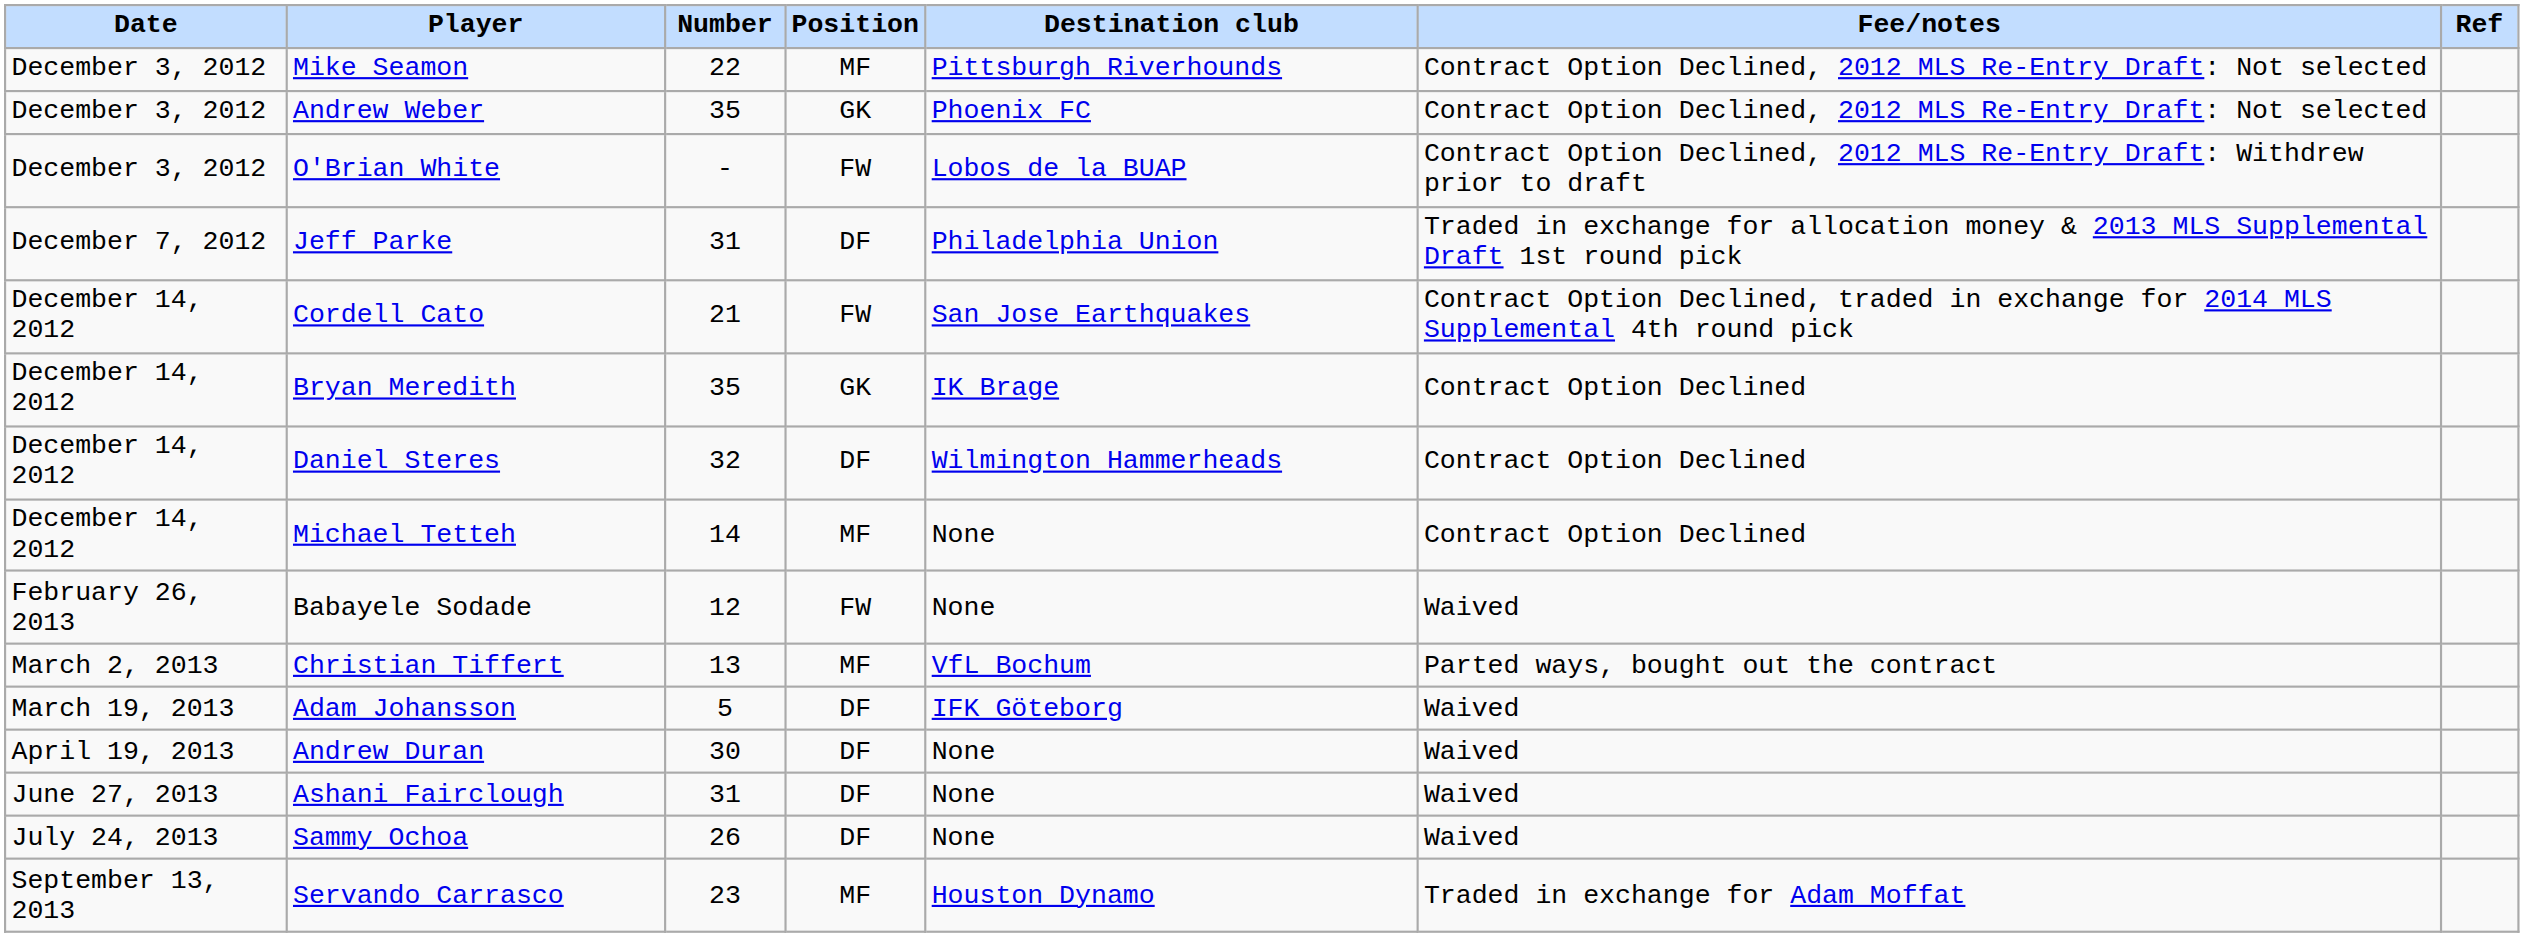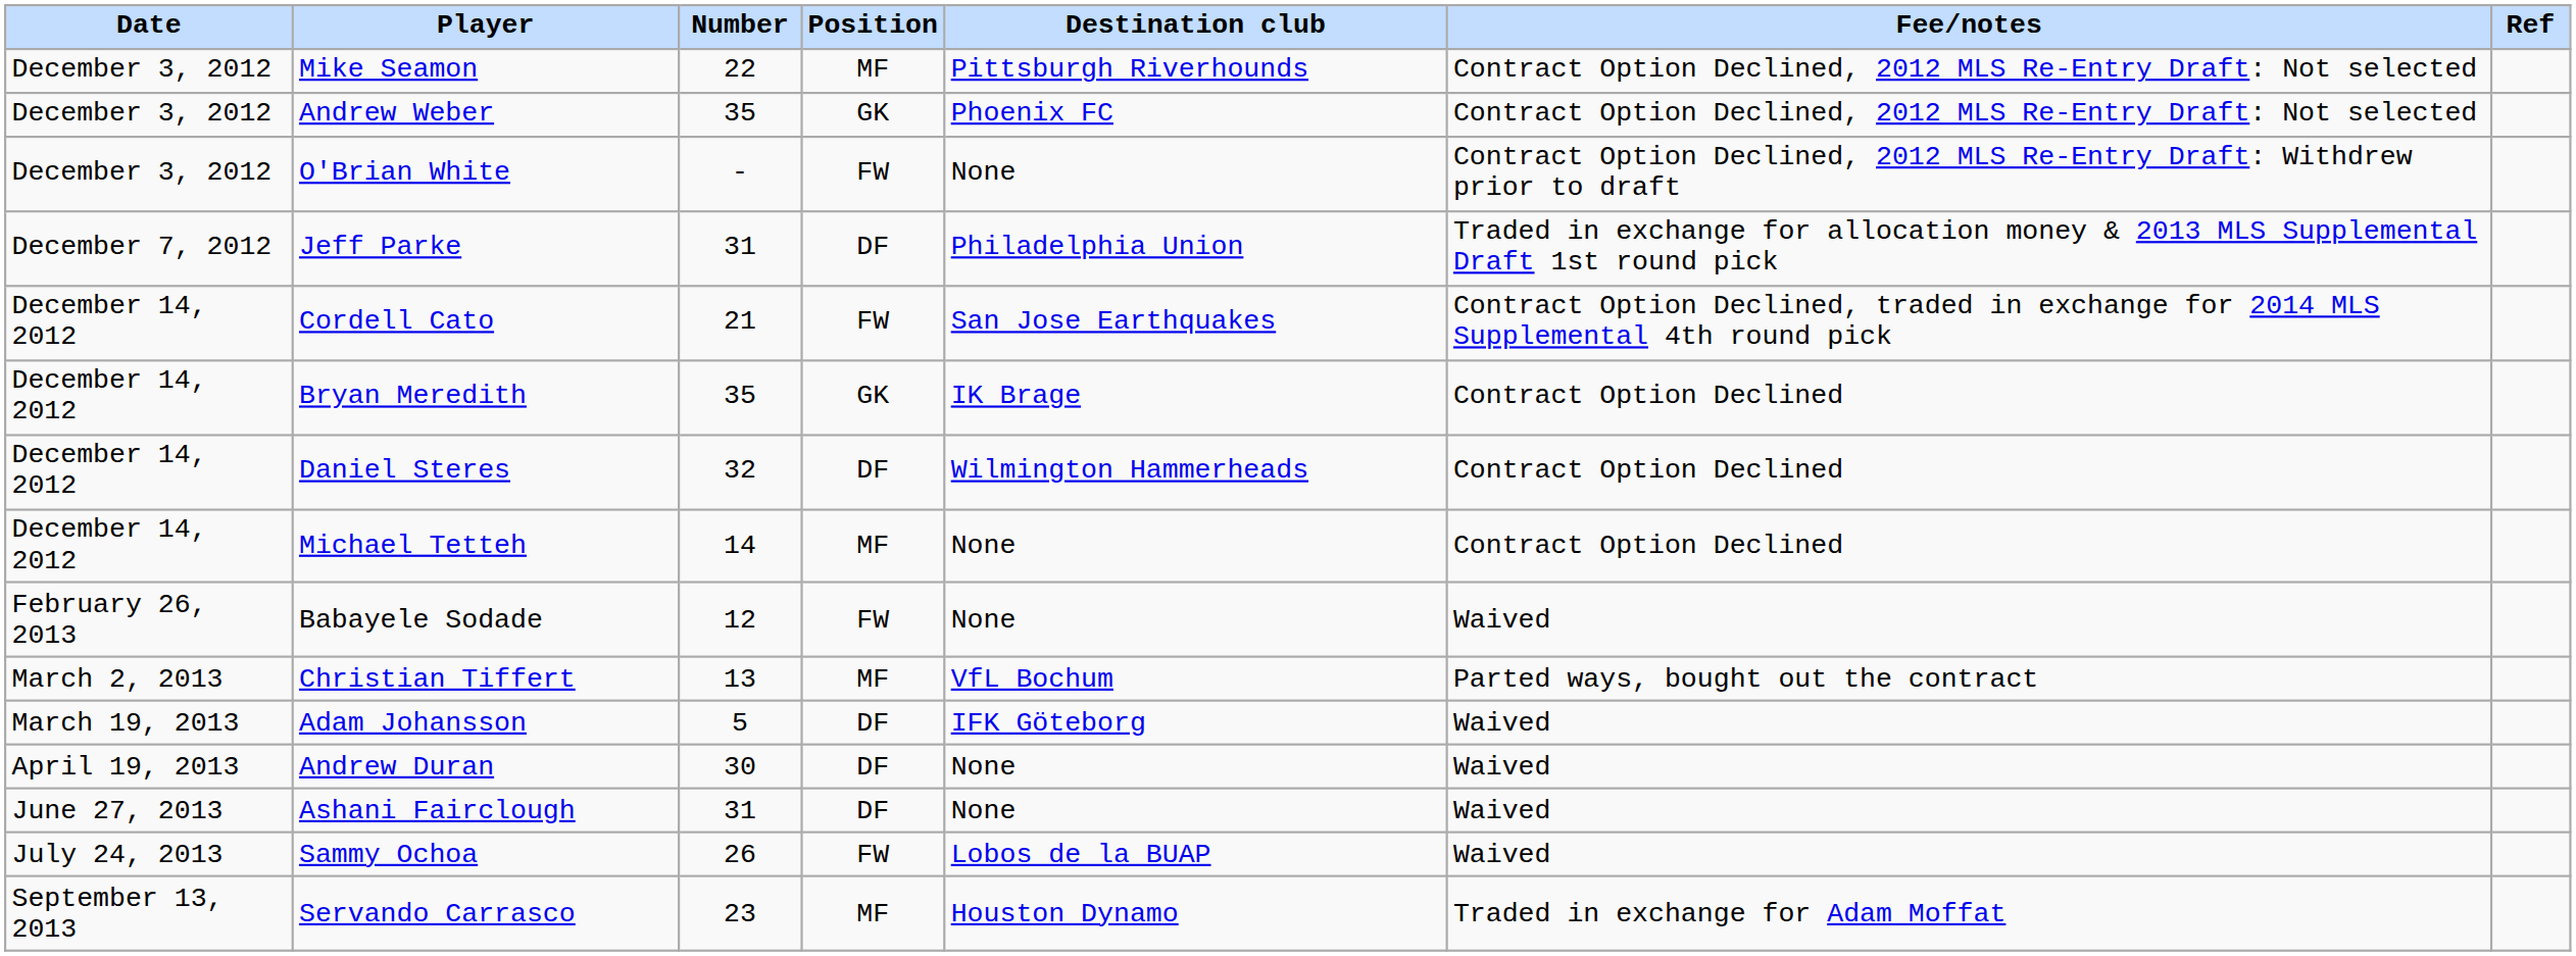 <table class="wikitable" style="text-align:left; font-size:95%;">
 <tr>
 <th style="background:#c2ddff; width:125px;">Date</th>
 <th style="background:#c2ddff; width:170px;">Player</th>
 <th style="background:#c2ddff; width:50px;">Number</th>
 <th style="background:#c2ddff; width:50px;">Position</th>
 <th style="background:#c2ddff; width:223px;">Destination club</th>
 <th style="background:#c2ddff; width:470px;">Fee/notes</th>
 <th style="background:#c2ddff; width:30px;">Ref</th>
 </tr>
 <tr>
 <td>December 3, 2012</td>
 <td> <a href='#'>Mike Seamon</a></td>
 <td align=center>22</td>
 <td align=center>MF</td>
 <td> <a href='#'>Pittsburgh Riverhounds</a></td>
 <td>Contract Option Declined, <a href='#'>2012 MLS Re-Entry Draft</a>: Not selected</td>
 <td></td>
 </tr>
 <tr>
 <td>December 3, 2012</td>
 <td> <a href='#'>Andrew Weber</a></td>
 <td align=center>35</td>
 <td align=center>GK</td>
 <td> <a href='#'>Phoenix FC</a></td>
 <td>Contract Option Declined, <a href='#'>2012 MLS Re-Entry Draft</a>: Not selected</td>
 <td></td>
 </tr>
 <tr>
 <td>December 3, 2012</td>
 <td> <a href='#'>O'Brian White</a></td>
 <td align=center>-</td>
 <td align=center>FW</td>
-<td> <a href='#'>Lobos de la BUAP</a></td>
+<td>None</td>
 <td>Contract Option Declined, <a href='#'>2012 MLS Re-Entry Draft</a>: Withdrew prior to draft</td>
 <td></td>
 </tr>
 <tr>
 <td>December 7, 2012</td>
 <td> <a href='#'>Jeff Parke</a></td>
 <td align=center>31</td>
 <td align=center>DF</td>
 <td> <a href='#'>Philadelphia Union</a></td>
 <td>Traded in exchange for allocation money & <a href='#'>2013 MLS Supplemental Draft</a> 1st round pick</td>
 <td></td>
 </tr>
 <tr>
 <td>December 14, 2012</td>
 <td> <a href='#'>Cordell Cato</a></td>
 <td align=center>21</td>
 <td align=center>FW</td>
 <td> <a href='#'>San Jose Earthquakes</a></td>
 <td>Contract Option Declined, traded in exchange for <a href='#'>2014 MLS Supplemental</a> 4th round pick</td>
 <td></td>
 </tr>
 <tr>
 <td>December 14, 2012</td>
 <td> <a href='#'>Bryan Meredith</a></td>
 <td align=center>35</td>
 <td align=center>GK</td>
 <td> <a href='#'>IK Brage</a></td>
 <td>Contract Option Declined</td>
 <td></td>
 </tr>
 <tr>
 <td>December 14, 2012</td>
 <td> <a href='#'>Daniel Steres</a></td>
 <td align=center>32</td>
 <td align=center>DF</td>
 <td> <a href='#'>Wilmington Hammerheads</a></td>
 <td>Contract Option Declined</td>
 <td></td>
 </tr>
 <tr>
 <td>December 14, 2012</td>
 <td> <a href='#'>Michael Tetteh</a></td>
 <td align=center>14</td>
 <td align=center>MF</td>
 <td>None</td>
 <td>Contract Option Declined</td>
 <td></td>
 </tr>
 <tr>
 <td>February 26, 2013</td>
 <td> Babayele Sodade</td>
 <td align=center>12</td>
 <td align=center>FW</td>
 <td>None</td>
 <td>Waived</td>
 <td></td>
 </tr>
 <tr>
 <td>March 2, 2013</td>
 <td> <a href='#'>Christian Tiffert</a></td>
 <td align=center>13</td>
 <td align=center>MF</td>
 <td> <a href='#'>VfL Bochum</a></td>
 <td>Parted ways, bought out the contract</td>
 <td></td>
 </tr>
 <tr>
 <td>March 19, 2013</td>
 <td> <a href='#'>Adam Johansson</a></td>
 <td align=center>5</td>
 <td align=center>DF</td>
 <td> <a href='#'>IFK Göteborg</a></td>
 <td>Waived</td>
 <td></td>
 </tr>
 <tr>
 <td>April 19, 2013</td>
 <td> <a href='#'>Andrew Duran</a></td>
 <td align=center>30</td>
 <td align=center>DF</td>
 <td>None</td>
 <td>Waived</td>
 <td></td>
 </tr>
 <tr>
 <td>June 27, 2013</td>
 <td> <a href='#'>Ashani Fairclough</a></td>
 <td align=center>31</td>
 <td align=center>DF</td>
 <td>None</td>
 <td>Waived</td>
 <td></td>
 </tr>
 <tr>
 <td>July 24, 2013</td>
 <td> <a href='#'>Sammy Ochoa</a></td>
 <td align=center>26</td>
-<td align=center>DF</td>
-<td>None</td>
+<td align=center>FW</td>
+<td> <a href='#'>Lobos de la BUAP</a></td>
 <td>Waived</td>
 <td></td>
 </tr>
 <tr>
 <td>September 13, 2013</td>
 <td> <a href='#'>Servando Carrasco</a></td>
 <td align=center>23</td>
 <td align=center>MF</td>
 <td> <a href='#'>Houston Dynamo</a></td>
 <td>Traded in exchange for <a href='#'>Adam Moffat</a></td>
 <td></td>
 </tr>
 </table>
